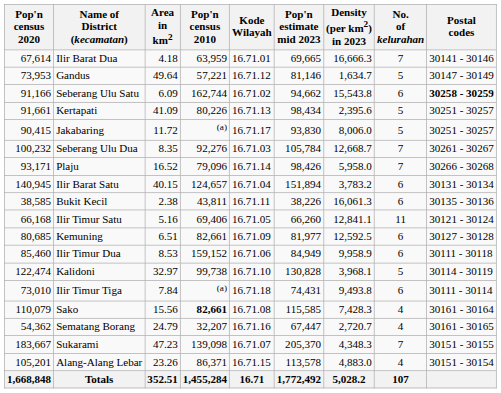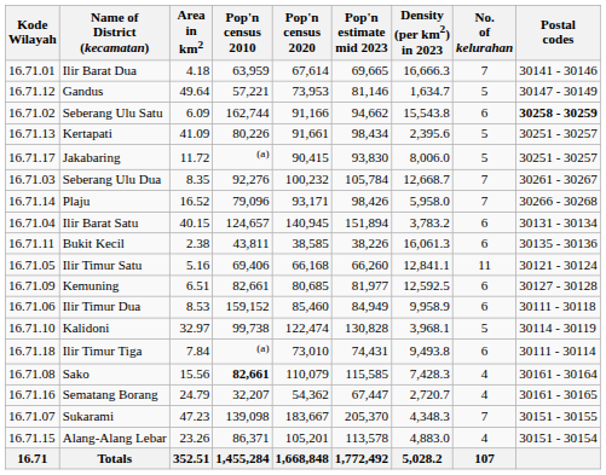 <table class="wikitable sortable">
 <tr>
-<th>Pop'n<br>census<br>2020</th>
+<th>Kode <br>Wilayah</th>
 <th>Name of<br>District<br>(<em>kecamatan</em>)</th>
 <th>Area<br>in<br>km<sup>2</sup></th>
 <th>Pop'n<br>census<br>2010</th>
-<th>Kode <br>Wilayah</th>
+<th>Pop'n<br>census<br>2020</th>
 <th>Pop'n<br>estimate<br>mid 2023</th>
 <th>Density<br>(per km<sup>2</sup>)<br>in 2023</th>
 <th>No.<br>of<br><em>kelurahan</em></th>
 <th>Postal<br>codes</th>
 </tr>
 <tr>
-<td align="right">67,614</td>
+<td>16.71.01</td>
 <td>Ilir Barat Dua</td>
 <td align="right">4.18</td>
 <td align="right">63,959</td>
-<td>16.71.01</td>
+<td align="right">67,614</td>
 <td align="right">69,665</td>
 <td align="right">16,666.3</td>
 <td align="center">7</td>
 <td>30141 - 30146</td>
 </tr>
 <tr>
-<td align="right">73,953</td>
+<td>16.71.12</td>
 <td>Gandus</td>
 <td align="right">49.64</td>
 <td align="right">57,221</td>
-<td>16.71.12</td>
+<td align="right">73,953</td>
 <td align="right">81,146</td>
 <td align="right">1,634.7</td>
 <td align="center">5</td>
 <td>30147 - 30149</td>
 </tr>
 <tr>
-<td align="right">91,166</td>
+<td>16.71.02</td>
 <td>Seberang Ulu Satu</td>
 <td align="right">6.09</td>
 <td align="right">162,744</td>
-<td>16.71.02</td>
+<td align="right">91,166</td>
 <td align="right">94,662</td>
 <td align="right">15,543.8</td>
 <td align="center">6</td>
 <td><strong>30258 - 30259</strong></td>
 </tr>
 <tr>
-<td align="right">91,661</td>
+<td>16.71.13</td>
 <td>Kertapati</td>
 <td align="right">41.09</td>
 <td align="right">80,226</td>
-<td>16.71.13</td>
+<td align="right">91,661</td>
 <td align="right">98,434</td>
 <td align="right">2,395.6</td>
 <td align="center">5</td>
 <td>30251 - 30257</td>
 </tr>
 <tr>
-<td align="right">90,415</td>
+<td>16.71.17</td>
 <td>Jakabaring</td>
 <td align="right">11.72</td>
 <td align="right"><sup>(a)</sup></td>
-<td>16.71.17</td>
+<td align="right">90,415</td>
 <td align="right">93,830</td>
 <td align="right">8,006.0</td>
 <td align="center">5</td>
 <td>30251 - 30257</td>
 </tr>
 <tr>
-<td align="right">100,232</td>
+<td>16.71.03</td>
 <td>Seberang Ulu Dua</td>
 <td align="right">8.35</td>
 <td align="right">92,276</td>
-<td>16.71.03</td>
+<td align="right">100,232</td>
 <td align="right">105,784</td>
 <td align="right">12,668.7</td>
 <td align="center">7</td>
 <td>30261 - 30267</td>
 </tr>
 <tr>
-<td align="right">93,171</td>
+<td>16.71.14</td>
 <td>Plaju</td>
 <td align="right">16.52</td>
 <td align="right">79,096</td>
-<td>16.71.14</td>
+<td align="right">93,171</td>
 <td align="right">98,426</td>
 <td align="right">5,958.0</td>
 <td align="center">7</td>
 <td>30266 - 30268</td>
 </tr>
 <tr>
-<td align="right">140,945</td>
+<td>16.71.04</td>
 <td>Ilir Barat Satu</td>
 <td align="right">40.15</td>
 <td align="right">124,657</td>
-<td>16.71.04</td>
+<td align="right">140,945</td>
 <td align="right">151,894</td>
 <td align="right">3,783.2</td>
 <td align="center">6</td>
 <td>30131 - 30134</td>
 </tr>
 <tr>
-<td align="right">38,585</td>
+<td>16.71.11</td>
 <td>Bukit Kecil</td>
 <td align="right">2.38</td>
 <td align="right">43,811</td>
-<td>16.71.11</td>
+<td align="right">38,585</td>
 <td align="right">38,226</td>
 <td align="right">16,061.3</td>
 <td align="center">6</td>
 <td>30135 - 30136</td>
 </tr>
 <tr>
-<td align="right">66,168</td>
+<td>16.71.05</td>
 <td>Ilir Timur Satu</td>
 <td align="right">5.16</td>
 <td align="right">69,406</td>
-<td>16.71.05</td>
+<td align="right">66,168</td>
 <td align="right">66,260</td>
 <td align="right">12,841.1</td>
 <td align="center">11</td>
 <td>30121 - 30124</td>
 </tr>
 <tr>
-<td align="right">80,685</td>
+<td>16.71.09</td>
 <td>Kemuning</td>
 <td align="right">6.51</td>
 <td align="right">82,661</td>
-<td>16.71.09</td>
+<td align="right">80,685</td>
 <td align="right">81,977</td>
 <td align="right">12,592.5</td>
 <td align="center">6</td>
 <td>30127 - 30128</td>
 </tr>
 <tr>
-<td align="right">85,460</td>
+<td>16.71.06</td>
 <td>Ilir Timur Dua</td>
 <td align="right">8.53</td>
 <td align="right">159,152</td>
-<td>16.71.06</td>
+<td align="right">85,460</td>
 <td align="right">84,949</td>
 <td align="right">9,958.9</td>
 <td align="center">6</td>
 <td>30111 - 30118</td>
 </tr>
 <tr>
-<td align="right">122,474</td>
+<td>16.71.10</td>
 <td>Kalidoni</td>
 <td align="right">32.97</td>
 <td align="right">99,738</td>
-<td>16.71.10</td>
+<td align="right">122,474</td>
 <td align="right">130,828</td>
 <td align="right">3,968.1</td>
 <td align="center">5</td>
 <td>30114 - 30119</td>
 </tr>
 <tr>
-<td align="right">73,010</td>
+<td>16.71.18</td>
 <td>Ilir Timur Tiga</td>
 <td align="right">7.84</td>
 <td align="right"><sup>(a)</sup></td>
-<td>16.71.18</td>
+<td align="right">73,010</td>
 <td align="right">74,431</td>
 <td align="right">9,493.8</td>
 <td align="center">6</td>
 <td>30111 - 30114</td>
 </tr>
 <tr>
-<td align="right">110,079</td>
+<td>16.71.08</td>
 <td>Sako</td>
 <td align="right">15.56</td>
 <td align="right"><strong>82,661</strong></td>
-<td>16.71.08</td>
+<td align="right">110,079</td>
 <td align="right">115,585</td>
 <td align="right">7,428.3</td>
 <td align="center">4</td>
 <td>30161 - 30164</td>
 </tr>
 <tr>
-<td align="right">54,362</td>
+<td>16.71.16</td>
 <td>Sematang Borang</td>
 <td align="right">24.79</td>
 <td align="right">32,207</td>
-<td>16.71.16</td>
+<td align="right">54,362</td>
 <td align="right">67,447</td>
 <td align="right">2,720.7</td>
 <td align="center">4</td>
 <td>30161 - 30165</td>
 </tr>
 <tr>
-<td align="right">183,667</td>
+<td>16.71.07</td>
 <td>Sukarami</td>
 <td align="right">47.23</td>
 <td align="right">139,098</td>
-<td>16.71.07</td>
+<td align="right">183,667</td>
 <td align="right">205,370</td>
 <td align="right">4,348.3</td>
 <td align="center">7</td>
 <td>30151 - 30155</td>
 </tr>
 <tr>
-<td align="right">105,201</td>
+<td>16.71.15</td>
 <td>Alang-Alang Lebar</td>
 <td align="right">23.26</td>
 <td align="right">86,371</td>
-<td>16.71.15</td>
+<td align="right">105,201</td>
 <td align="right">113,578</td>
 <td align="right">4,883.0</td>
 <td align="center">4</td>
 <td>30151 - 30154</td>
 </tr>
 <tr>
-<th align="right">1,668,848</th>
+<th>16.71</th>
 <th>Totals</th>
 <th align="right">352.51</th>
 <th align="right">1,455,284</th>
-<th>16.71</th>
+<th align="right">1,668,848</th>
 <th align="right">1,772,492</th>
 <th align="right">5,028.2</th>
 <th align="center">107</th>
 <th></th>
 </tr>
 </table>
